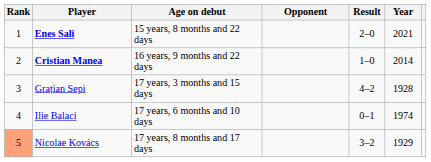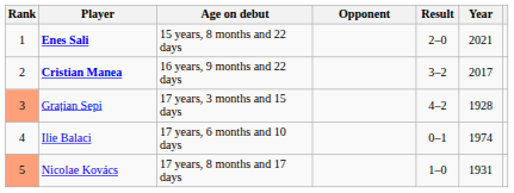 <table class="wikitable sortable" style="text-align:left;">
 <tr>
 <th width=30px>Rank</th>
 <th style="width:150px;">Player</th>
 <th style="width:200px;">Age on debut</th>
 <th style="width:130px;">Opponent</th>
 <th style="width:50px;">Result</th>
 <th width=50px>Year</th>
 <th></th>
 </tr>
 <tr>
 <td align="center">1</td>
 <td><strong><a href='#'>Enes Sali</a></strong></td>
 <td>15 years, 8 months and 22 days</td>
 <td></td>
 <td align="center">2–0</td>
 <td align="center">2021</td>
 <td></td>
 </tr>
 <tr>
 <td align="center">2</td>
 <td><strong><a href='#'>Cristian Manea</a></strong></td>
 <td>16 years, 9 months and 22 days</td>
 <td></td>
-<td align="center">1–0</td>
-<td align="center">2014</td>
+<td align="center">3–2</td>
+<td align="center">2017</td>
 <td></td>
 </tr>
 <tr>
-<td align="center">3</td>
+<td align="center" style="background: lightsalmon;">3</td>
 <td><a href='#'>Grațian Sepi</a></td>
 <td>17 years, 3 months and 15 days</td>
 <td></td>
 <td align="center">4–2</td>
 <td align="center">1928</td>
 <td></td>
 </tr>
 <tr>
 <td align="center">4</td>
 <td><a href='#'>Ilie Balaci</a></td>
 <td>17 years, 6 months and 10 days</td>
 <td></td>
 <td align="center">0–1</td>
 <td align="center">1974</td>
 <td></td>
 </tr>
 <tr>
 <td align="center" style="background: lightsalmon;">5</td>
 <td><a href='#'>Nicolae Kovács</a></td>
 <td>17 years, 8 months and 17 days</td>
 <td></td>
-<td align="center">3–2</td>
-<td align="center">1929</td>
+<td align="center">1–0</td>
+<td align="center">1931</td>
 <td></td>
 </tr>
 </table>
